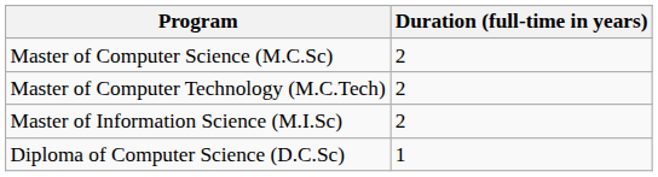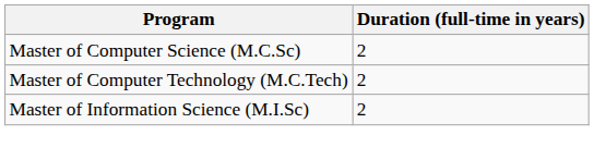 <table class="wikitable">
 <tr>
 <th>Program</th>
 <th>Duration (full-time in years)</th>
 </tr>
 <tr>
 <td>Master of Computer Science (M.C.Sc)</td>
 <td>2</td>
 </tr>
 <tr>
 <td>Master of Computer Technology (M.C.Tech)</td>
 <td>2</td>
 </tr>
 <tr>
 <td>Master of Information Science (M.I.Sc)</td>
 <td>2</td>
 </tr>
-<tr>
-<td>Diploma of Computer Science (D.C.Sc)</td>
-<td>1</td>
-</tr>
 </table>
